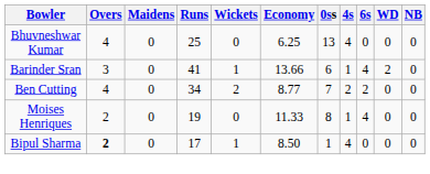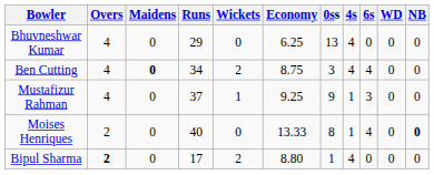 <table class="wikitable" style="text-align: center; width: 60%;">
 <tr>
 <th width="25%"><a href='#'>Bowler</a></th>
 <th><a href='#'>Overs</a></th>
 <th><a href='#'>Maidens</a></th>
 <th><a href='#'>Runs</a></th>
 <th><a href='#'>Wickets</a></th>
 <th><a href='#'>Economy</a></th>
 <th><a href='#'>0s</a>s</th>
 <th><a href='#'>4s</a></th>
 <th><a href='#'>6s</a></th>
 <th><a href='#'>WD</a></th>
 <th><a href='#'>NB</a></th>
 </tr>
 <tr>
 <td><a href='#'>Bhuvneshwar Kumar</a></td>
 <td>4</td>
 <td>0</td>
-<td>25</td>
+<td>29</td>
 <td>0</td>
 <td>6.25</td>
 <td>13</td>
 <td>4</td>
 <td>0</td>
 <td>0</td>
 <td>0</td>
 </tr>
 <tr>
-<td><a href='#'>Barinder Sran</a></td>
+<td><a href='#'>Ben Cutting</a></td>
+<td>4</td>
+<td><strong>0</strong></td>
+<td>34</td>
+<td>2</td>
+<td>8.75</td>
 <td>3</td>
+<td>4</td>
+<td>4</td>
 <td>0</td>
-<td>41</td>
-<td>1</td>
-<td>13.66</td>
-<td>6</td>
-<td>1</td>
-<td>4</td>
-<td>2</td>
 <td>0</td>
 </tr>
 <tr>
-<td><a href='#'>Ben Cutting</a></td>
+<td><a href='#'>Mustafizur Rahman</a></td>
 <td>4</td>
 <td>0</td>
-<td>34</td>
-<td>2</td>
-<td>8.77</td>
-<td>7</td>
-<td>2</td>
-<td>2</td>
+<td>37</td>
+<td>1</td>
+<td>9.25</td>
+<td>9</td>
+<td>1</td>
+<td>3</td>
 <td>0</td>
 <td>0</td>
 </tr>
 <tr>
 <td><a href='#'>Moises Henriques</a></td>
 <td>2</td>
 <td>0</td>
-<td>19</td>
+<td>40</td>
 <td>0</td>
-<td>11.33</td>
+<td>13.33</td>
 <td>8</td>
 <td>1</td>
 <td>4</td>
 <td>0</td>
-<td>0</td>
+<td><strong>0</strong></td>
 </tr>
 <tr>
 <td><a href='#'>Bipul Sharma</a></td>
 <td><strong>2</strong></td>
 <td>0</td>
 <td>17</td>
-<td>1</td>
-<td>8.50</td>
+<td>2</td>
+<td>8.80</td>
 <td>1</td>
 <td>4</td>
 <td>0</td>
 <td>0</td>
 <td>0</td>
 </tr>
 </table>
